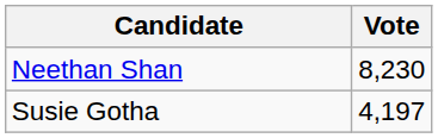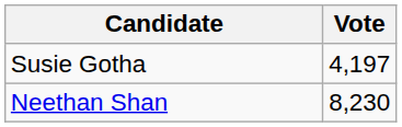 <table class="wikitable">
 <tr>
 <th bgcolor="#DDDDFF" width="200px">Candidate</th>
 <th bgcolor="#DDDDFF">Vote</th>
 </tr>
 <tr>
+<td>Susie Gotha</td>
+<td>4,197</td>
+</tr>
+<tr>
 <td><a href='#'>Neethan Shan</a></td>
 <td>8,230</td>
 </tr>
-<tr>
-<td>Susie Gotha</td>
-<td>4,197</td>
-</tr>
 </table>
